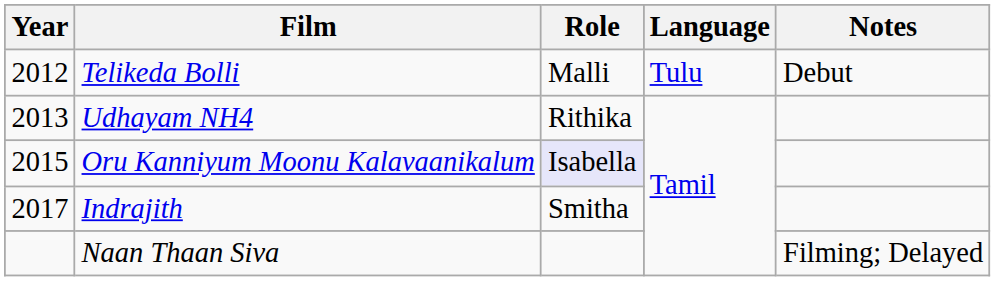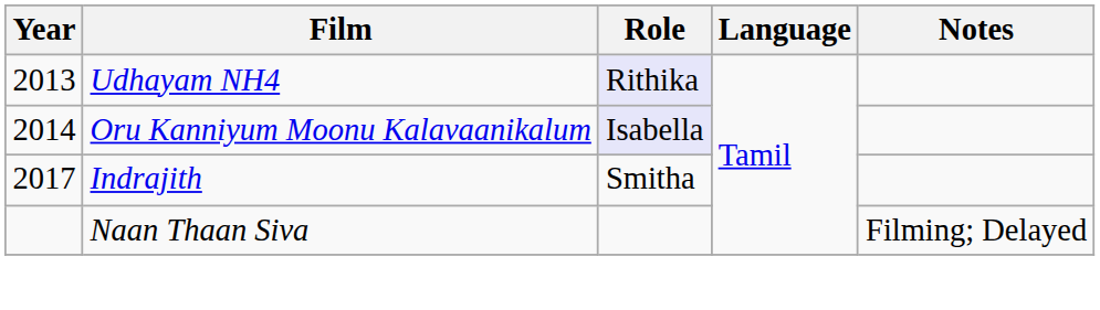 <table class="wikitable">
 <tr>
 <th>Year</th>
 <th>Film</th>
 <th>Role</th>
 <th>Language</th>
 <th>Notes</th>
 </tr>
 <tr>
-<td>2012</td>
-<td><em><a href='#'>Telikeda Bolli</a></em></td>
-<td>Malli</td>
-<td><a href='#'>Tulu</a></td>
-<td>Debut</td>
-</tr>
-<tr>
 <td>2013</td>
 <td><em><a href='#'>Udhayam NH4</a></em></td>
-<td>Rithika</td>
+<td style="background: lavender;">Rithika</td>
 <td rowspan=4><a href='#'>Tamil</a></td>
 <td></td>
 </tr>
 <tr>
-<td>2015</td>
+<td>2014</td>
 <td><em><a href='#'>Oru Kanniyum Moonu Kalavaanikalum</a></em></td>
 <td style="background: lavender;">Isabella</td>
 <td></td>
 </tr>
 <tr>
 <td>2017</td>
 <td><em><a href='#'>Indrajith</a></em></td>
 <td>Smitha</td>
 <td></td>
 </tr>
 <tr>
 <td></td>
 <td><em>Naan Thaan Siva</em></td>
 <td></td>
 <td>Filming; Delayed</td>
 </tr>
 </table>
